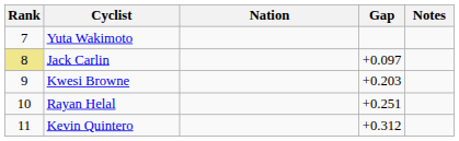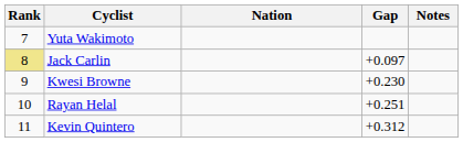 <table class="wikitable" style="text-align:center">
 <tr>
 <th width=30>Rank</th>
 <th width=150>Cyclist</th>
 <th width=200>Nation</th>
 <th width=30>Gap</th>
 <th width=50>Notes</th>
 </tr>
 <tr>
 <td>7</td>
 <td align=left><a href='#'>Yuta Wakimoto</a></td>
 <td align=left></td>
 <td></td>
 <td></td>
 </tr>
 <tr>
 <td style="background: khaki;">8</td>
 <td align=left><a href='#'>Jack Carlin</a></td>
 <td align=left></td>
 <td>+0.097</td>
 <td></td>
 </tr>
 <tr>
 <td>9</td>
 <td align=left><a href='#'>Kwesi Browne</a></td>
 <td align=left></td>
-<td>+0.203</td>
+<td>+0.230</td>
 <td></td>
 </tr>
 <tr>
 <td>10</td>
 <td align=left><a href='#'>Rayan Helal</a></td>
 <td align=left></td>
 <td>+0.251</td>
 <td></td>
 </tr>
 <tr>
 <td>11</td>
 <td align=left><a href='#'>Kevin Quintero</a></td>
 <td align=left></td>
 <td>+0.312</td>
 <td></td>
 </tr>
 </table>
